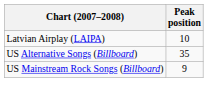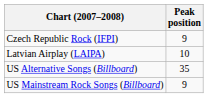 <table class="wikitable sortable">
 <tr>
 <th>Chart (2007–2008)</th>
 <th>Peak<br>position</th>
+</tr>
+<tr>
+<td>Czech Republic <a href='#'>Rock</a> (<a href='#'>IFPI</a>)</td>
+<td style="text-align:center">9</td>
 </tr>
 <tr>
 <td>Latvian Airplay (<a href='#'>LAIPA</a>)</td>
 <td align="center">10</td>
 </tr>
 <tr>
 <td>US <a href='#'>Alternative Songs</a> (<em><a href='#'>Billboard</a></em>)</td>
 <td align="center">35</td>
 </tr>
 <tr>
 <td>US <a href='#'>Mainstream Rock Songs</a> (<em><a href='#'>Billboard</a></em>)</td>
 <td align="center">9</td>
 </tr>
 </table>
